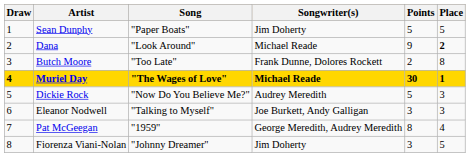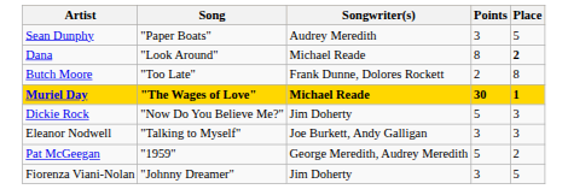 <table class="sortable wikitable" style="margin: 1em auto 1em auto">
 <tr bgcolor="ffdead">
-<th>Draw</th>
 <th>Artist</th>
 <th>Song</th>
 <th>Songwriter(s)</th>
 <th>Points</th>
 <th>Place</th>
 </tr>
 <tr>
-<td>1</td>
 <td><a href='#'>Sean Dunphy</a></td>
 <td>"Paper Boats"</td>
-<td>Jim Doherty</td>
-<td>5</td>
+<td>Audrey Meredith</td>
+<td>3</td>
 <td>5</td>
 </tr>
 <tr>
-<td>2</td>
 <td><a href='#'>Dana</a></td>
 <td>"Look Around"</td>
 <td>Michael Reade</td>
-<td>9</td>
+<td>8</td>
 <td><strong>2</strong></td>
 </tr>
 <tr>
-<td>3</td>
 <td><a href='#'>Butch Moore</a></td>
 <td>"Too Late"</td>
 <td>Frank Dunne, Dolores Rockett</td>
 <td>2</td>
 <td>8</td>
 </tr>
 <tr bgcolor="gold">
-<td><strong>4</strong></td>
 <td><strong><a href='#'>Muriel Day</a></strong></td>
 <td><strong>"The Wages of Love"</strong></td>
 <td><strong>Michael Reade</strong></td>
 <td><strong>30</strong></td>
 <td><strong>1</strong></td>
 </tr>
 <tr>
-<td>5</td>
 <td><a href='#'>Dickie Rock</a></td>
 <td>"Now Do You Believe Me?"</td>
-<td>Audrey Meredith</td>
+<td>Jim Doherty</td>
 <td>5</td>
 <td>3</td>
 </tr>
 <tr>
-<td>6</td>
 <td>Eleanor Nodwell</td>
 <td>"Talking to Myself"</td>
 <td>Joe Burkett, Andy Galligan</td>
 <td>3</td>
 <td>3</td>
 </tr>
 <tr>
-<td>7</td>
 <td><a href='#'>Pat McGeegan</a></td>
 <td>"1959"</td>
 <td>George Meredith, Audrey Meredith</td>
-<td>8</td>
-<td>4</td>
+<td>5</td>
+<td>2</td>
 </tr>
 <tr>
-<td>8</td>
 <td>Fiorenza Viani-Nolan</td>
 <td>"Johnny Dreamer"</td>
 <td>Jim Doherty</td>
 <td>3</td>
 <td>5</td>
 </tr>
 </table>
